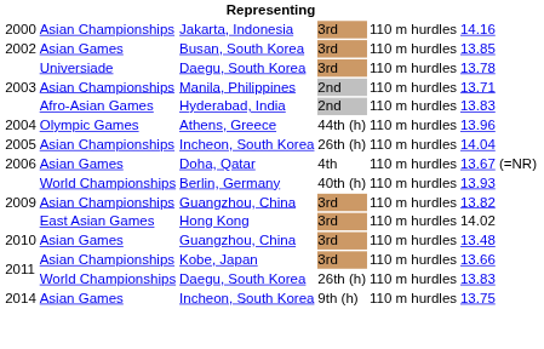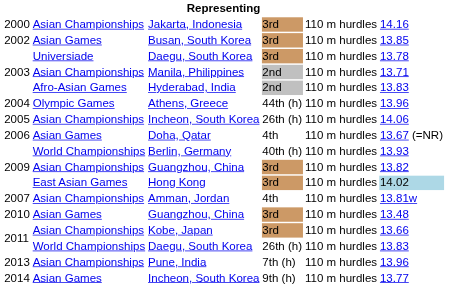 <table>
 <tr>
 <th colspan="6">Representing </th>
 </tr>
 <tr>
 <td>2000</td>
 <td><a href='#'>Asian Championships</a></td>
 <td><a href='#'>Jakarta, Indonesia</a></td>
 <td bgcolor="cc9966">3rd</td>
 <td>110 m hurdles</td>
 <td><a href='#'>14.16</a></td>
 </tr>
 <tr>
 <td>2002</td>
 <td><a href='#'>Asian Games</a></td>
 <td><a href='#'>Busan, South Korea</a></td>
 <td bgcolor="cc9966">3rd</td>
 <td>110 m hurdles</td>
 <td><a href='#'>13.85</a></td>
 </tr>
 <tr>
 <td rowspan=3>2003</td>
 <td><a href='#'>Universiade</a></td>
 <td><a href='#'>Daegu, South Korea</a></td>
 <td bgcolor="cc9966">3rd</td>
 <td>110 m hurdles</td>
 <td><a href='#'>13.78</a></td>
 </tr>
 <tr>
 <td><a href='#'>Asian Championships</a></td>
 <td><a href='#'>Manila, Philippines</a></td>
 <td bgcolor="silver">2nd</td>
 <td>110 m hurdles</td>
 <td><a href='#'>13.71</a></td>
 </tr>
 <tr>
 <td><a href='#'>Afro-Asian Games</a></td>
 <td><a href='#'>Hyderabad, India</a></td>
 <td bgcolor="silver">2nd</td>
 <td>110 m hurdles</td>
 <td><a href='#'>13.83</a></td>
 </tr>
 <tr>
 <td>2004</td>
 <td><a href='#'>Olympic Games</a></td>
 <td><a href='#'>Athens, Greece</a></td>
 <td>44th (h)</td>
 <td>110 m hurdles</td>
 <td><a href='#'>13.96</a></td>
 </tr>
 <tr>
 <td>2005</td>
 <td><a href='#'>Asian Championships</a></td>
 <td><a href='#'>Incheon, South Korea</a></td>
 <td>26th (h)</td>
 <td>110 m hurdles</td>
-<td><a href='#'>14.04</a></td>
+<td><a href='#'>14.06</a></td>
 </tr>
 <tr>
 <td>2006</td>
 <td><a href='#'>Asian Games</a></td>
 <td><a href='#'>Doha, Qatar</a></td>
 <td>4th</td>
 <td>110 m hurdles</td>
 <td><a href='#'>13.67</a> (=NR)</td>
 </tr>
 <tr>
 <td rowspan=3>2009</td>
 <td><a href='#'>World Championships</a></td>
 <td><a href='#'>Berlin, Germany</a></td>
 <td>40th (h)</td>
 <td>110 m hurdles</td>
 <td><a href='#'>13.93</a></td>
 </tr>
 <tr>
 <td><a href='#'>Asian Championships</a></td>
 <td><a href='#'>Guangzhou, China</a></td>
 <td bgcolor="cc9966">3rd</td>
 <td>110 m hurdles</td>
 <td><a href='#'>13.82</a></td>
 </tr>
 <tr>
 <td><a href='#'>East Asian Games</a></td>
 <td><a href='#'>Hong Kong</a></td>
 <td bgcolor="cc9966">3rd</td>
 <td>110 m hurdles</td>
-<td>14.02</td>
+<td style="background: lightblue;">14.02</td>
+</tr>
+<tr>
+<td>2007</td>
+<td><a href='#'>Asian Championships</a></td>
+<td><a href='#'>Amman, Jordan</a></td>
+<td>4th</td>
+<td>110 m hurdles</td>
+<td><a href='#'>13.81w</a></td>
 </tr>
 <tr>
 <td>2010</td>
 <td><a href='#'>Asian Games</a></td>
 <td><a href='#'>Guangzhou, China</a></td>
 <td bgcolor="cc9966">3rd</td>
 <td>110 m hurdles</td>
 <td><a href='#'>13.48</a></td>
 </tr>
 <tr>
 <td rowspan=2>2011</td>
 <td><a href='#'>Asian Championships</a></td>
 <td><a href='#'>Kobe, Japan</a></td>
 <td bgcolor="cc9966">3rd</td>
 <td>110 m hurdles</td>
 <td><a href='#'>13.66</a></td>
 </tr>
 <tr>
 <td><a href='#'>World Championships</a></td>
 <td><a href='#'>Daegu, South Korea</a></td>
 <td>26th (h)</td>
 <td>110 m hurdles</td>
 <td><a href='#'>13.83</a></td>
 </tr>
 <tr>
+<td>2013</td>
+<td><a href='#'>Asian Championships</a></td>
+<td><a href='#'>Pune, India</a></td>
+<td>7th (h)</td>
+<td>110 m hurdles</td>
+<td><a href='#'>13.96</a></td>
+</tr>
+<tr>
 <td>2014</td>
 <td><a href='#'>Asian Games</a></td>
 <td><a href='#'>Incheon, South Korea</a></td>
 <td>9th (h)</td>
 <td>110 m hurdles</td>
-<td><a href='#'>13.75</a></td>
+<td><a href='#'>13.77</a></td>
 </tr>
 </table>
